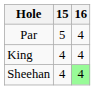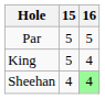 <table class="wikitable" style="text-align:center">
 <tr>
 <th>Hole</th>
 <th>15</th>
 <th>16</th>
 </tr>
 <tr>
 <td>Par</td>
 <td>5</td>
-<td>4</td>
+<td>5</td>
 </tr>
 <tr>
 <td align=left> King</td>
-<td>4</td>
+<td>5</td>
 <td>4</td>
 </tr>
 <tr>
 <td align=left> Sheehan</td>
 <td>4</td>
 <td style="background: PaleGreen;">4</td>
 </tr>
 </table>
